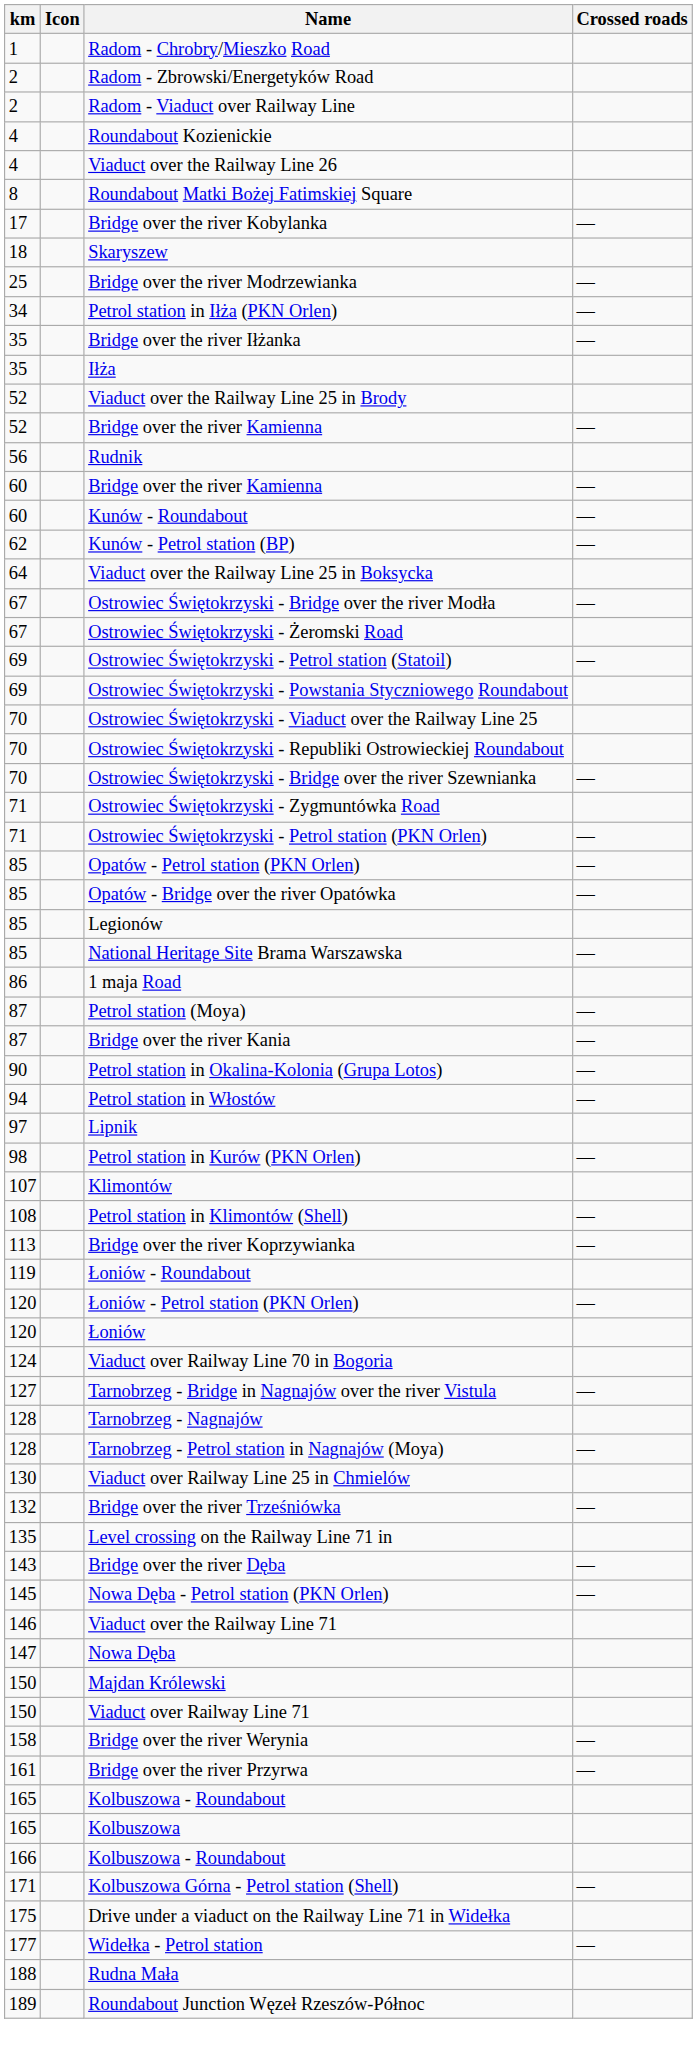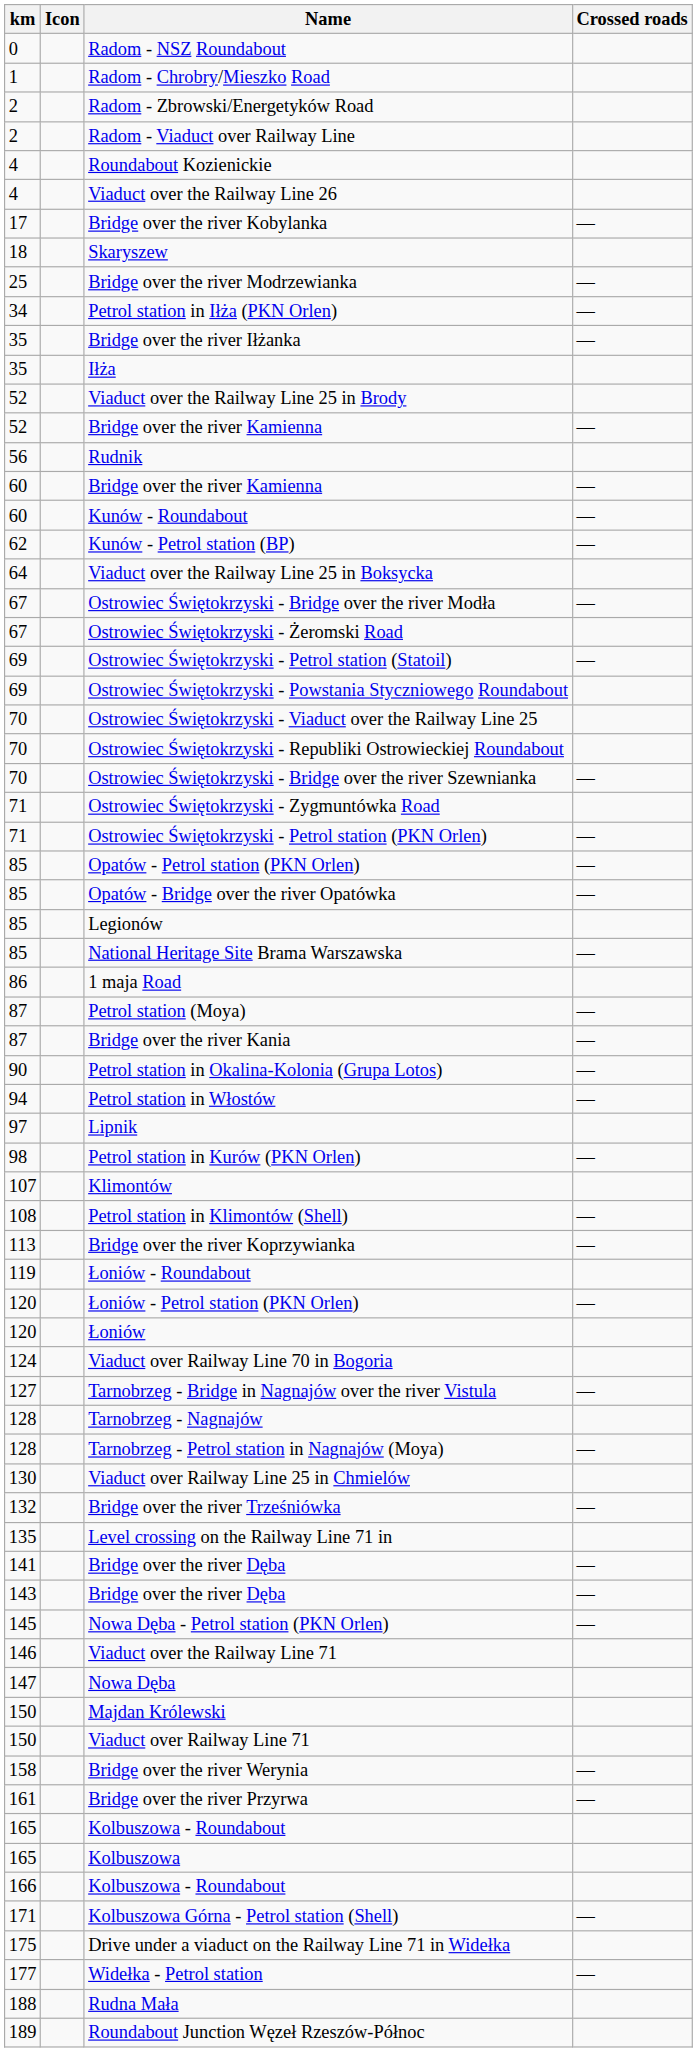 <table class=wikitable>
 <tr>
 <th>km</th>
 <th>Icon</th>
 <th>Name</th>
 <th>Crossed roads</th>
+</tr>
+<tr>
+<td>0</td>
+<td></td>
+<td><a href='#'>Radom</a> - <a href='#'>NSZ</a> <a href='#'>Roundabout</a></td>
+<td> </td>
 </tr>
 <tr>
 <td>1</td>
 <td></td>
 <td><a href='#'>Radom</a> - <a href='#'>Chrobry</a>/<a href='#'>Mieszko</a> <a href='#'>Road</a></td>
 <td></td>
 </tr>
 <tr>
 <td>2</td>
 <td></td>
 <td><a href='#'>Radom</a> - Zbrowski/Energetyków Road</td>
 <td></td>
 </tr>
 <tr>
 <td>2</td>
 <td></td>
 <td><a href='#'>Radom</a> - <a href='#'>Viaduct</a> over Railway Line</td>
 <td></td>
 </tr>
 <tr>
 <td>4</td>
 <td></td>
 <td><a href='#'>Roundabout</a> Kozienickie</td>
 <td> </td>
 </tr>
 <tr>
 <td>4</td>
 <td></td>
 <td><a href='#'>Viaduct</a> over the Railway Line 26</td>
-<td></td>
-</tr>
-<tr>
-<td>8</td>
-<td></td>
-<td><a href='#'>Roundabout</a> <a href='#'>Matki Bożej Fatimskiej</a> Square</td>
 <td></td>
 </tr>
 <tr>
 <td>17</td>
 <td></td>
 <td><a href='#'>Bridge</a> over the river Kobylanka</td>
 <td>—</td>
 </tr>
 <tr>
 <td>18</td>
 <td></td>
 <td><a href='#'>Skaryszew</a></td>
 <td> </td>
 </tr>
 <tr>
 <td>25</td>
 <td></td>
 <td><a href='#'>Bridge</a> over the river Modrzewianka</td>
 <td>—</td>
 </tr>
 <tr>
 <td>34</td>
 <td></td>
 <td><a href='#'>Petrol station</a> in <a href='#'>Iłża</a> (<a href='#'>PKN Orlen</a>)</td>
 <td>—</td>
 </tr>
 <tr>
 <td>35</td>
 <td></td>
 <td><a href='#'>Bridge</a> over the river Iłżanka</td>
 <td>—</td>
 </tr>
 <tr>
 <td>35</td>
 <td></td>
 <td><a href='#'>Iłża</a></td>
 <td></td>
 </tr>
 <tr>
 <td>52</td>
 <td></td>
 <td><a href='#'>Viaduct</a> over the Railway Line 25 in <a href='#'>Brody</a></td>
 <td></td>
 </tr>
 <tr>
 <td>52</td>
 <td></td>
 <td><a href='#'>Bridge</a> over the river <a href='#'>Kamienna</a></td>
 <td>—</td>
 </tr>
 <tr>
 <td>56</td>
 <td></td>
 <td><a href='#'>Rudnik</a></td>
 <td></td>
 </tr>
 <tr>
 <td>60</td>
 <td></td>
 <td><a href='#'>Bridge</a> over the river <a href='#'>Kamienna</a></td>
 <td>—</td>
 </tr>
 <tr>
 <td>60</td>
 <td></td>
 <td><a href='#'>Kunów</a> - <a href='#'>Roundabout</a></td>
 <td>—</td>
 </tr>
 <tr>
 <td>62</td>
 <td></td>
 <td><a href='#'>Kunów</a> - <a href='#'>Petrol station</a> (<a href='#'>BP</a>)</td>
 <td>—</td>
 </tr>
 <tr>
 <td>64</td>
 <td></td>
 <td><a href='#'>Viaduct</a> over the Railway Line 25 in <a href='#'>Boksycka</a></td>
 <td></td>
 </tr>
 <tr>
 <td>67</td>
 <td></td>
 <td><a href='#'>Ostrowiec Świętokrzyski</a> - <a href='#'>Bridge</a> over the river Modła</td>
 <td>—</td>
 </tr>
 <tr>
 <td>67</td>
 <td></td>
 <td><a href='#'>Ostrowiec Świętokrzyski</a> -  Żeromski <a href='#'>Road</a></td>
 <td></td>
 </tr>
 <tr>
 <td>69</td>
 <td></td>
 <td><a href='#'>Ostrowiec Świętokrzyski</a> - <a href='#'>Petrol station</a> (<a href='#'>Statoil</a>)</td>
 <td>—</td>
 </tr>
 <tr>
 <td>69</td>
 <td></td>
 <td><a href='#'>Ostrowiec Świętokrzyski</a> - <a href='#'>Powstania Styczniowego</a> <a href='#'>Roundabout</a></td>
 <td></td>
 </tr>
 <tr>
 <td>70</td>
 <td></td>
 <td><a href='#'>Ostrowiec Świętokrzyski</a> - <a href='#'>Viaduct</a> over the Railway Line 25</td>
 <td></td>
 </tr>
 <tr>
 <td>70</td>
 <td></td>
 <td><a href='#'>Ostrowiec Świętokrzyski</a> - Republiki Ostrowieckiej <a href='#'>Roundabout</a></td>
 <td></td>
 </tr>
 <tr>
 <td>70</td>
 <td></td>
 <td><a href='#'>Ostrowiec Świętokrzyski</a> - <a href='#'>Bridge</a> over the river Szewnianka</td>
 <td>—</td>
 </tr>
 <tr>
 <td>71</td>
 <td></td>
 <td><a href='#'>Ostrowiec Świętokrzyski</a> - Zygmuntówka <a href='#'>Road</a></td>
 <td> </td>
 </tr>
 <tr>
 <td>71</td>
 <td></td>
 <td><a href='#'>Ostrowiec Świętokrzyski</a> - <a href='#'>Petrol station</a> (<a href='#'>PKN Orlen</a>)</td>
 <td>—</td>
 </tr>
 <tr>
 <td>85</td>
 <td></td>
 <td><a href='#'>Opatów</a> - <a href='#'>Petrol station</a> (<a href='#'>PKN Orlen</a>)</td>
 <td>—</td>
 </tr>
 <tr>
 <td>85</td>
 <td></td>
 <td><a href='#'>Opatów</a> - <a href='#'>Bridge</a> over the river Opatówka</td>
 <td>—</td>
 </tr>
 <tr>
 <td>85</td>
 <td></td>
 <td>Legionów</td>
 <td> </td>
 </tr>
 <tr>
 <td>85</td>
 <td></td>
 <td><a href='#'>National Heritage Site</a> Brama Warszawska</td>
 <td>—</td>
 </tr>
 <tr>
 <td>86</td>
 <td></td>
 <td>1 maja <a href='#'>Road</a></td>
 <td> </td>
 </tr>
 <tr>
 <td>87</td>
 <td></td>
 <td><a href='#'>Petrol station</a> (Moya)</td>
 <td>—</td>
 </tr>
 <tr>
 <td>87</td>
 <td></td>
 <td><a href='#'>Bridge</a> over the river Kania</td>
 <td>—</td>
 </tr>
 <tr>
 <td>90</td>
 <td></td>
 <td><a href='#'>Petrol station</a> in <a href='#'>Okalina-Kolonia</a> (<a href='#'>Grupa Lotos</a>)</td>
 <td>—</td>
 </tr>
 <tr>
 <td>94</td>
 <td></td>
 <td><a href='#'>Petrol station</a> in <a href='#'>Włostów</a></td>
 <td>—</td>
 </tr>
 <tr>
 <td>97</td>
 <td></td>
 <td><a href='#'>Lipnik</a></td>
 <td></td>
 </tr>
 <tr>
 <td>98</td>
 <td></td>
 <td><a href='#'>Petrol station</a> in <a href='#'>Kurów</a> (<a href='#'>PKN Orlen</a>)</td>
 <td>—</td>
 </tr>
 <tr>
 <td>107</td>
 <td></td>
 <td><a href='#'>Klimontów</a></td>
 <td></td>
 </tr>
 <tr>
 <td>108</td>
 <td></td>
 <td><a href='#'>Petrol station</a> in <a href='#'>Klimontów</a> (<a href='#'>Shell</a>)</td>
 <td>—</td>
 </tr>
 <tr>
 <td>113</td>
 <td></td>
 <td><a href='#'>Bridge</a> over the river Koprzywianka</td>
 <td>—</td>
 </tr>
 <tr>
 <td>119</td>
 <td></td>
 <td><a href='#'>Łoniów</a> - <a href='#'>Roundabout</a></td>
 <td></td>
 </tr>
 <tr>
 <td>120</td>
 <td></td>
 <td><a href='#'>Łoniów</a> - <a href='#'>Petrol station</a> (<a href='#'>PKN Orlen</a>)</td>
 <td>—</td>
 </tr>
 <tr>
 <td>120</td>
 <td></td>
 <td><a href='#'>Łoniów</a></td>
 <td></td>
 </tr>
 <tr>
 <td>124</td>
 <td></td>
 <td><a href='#'>Viaduct</a> over Railway Line 70 in <a href='#'>Bogoria</a></td>
 <td></td>
 </tr>
 <tr>
 <td>127</td>
 <td></td>
 <td><a href='#'>Tarnobrzeg</a> - <a href='#'>Bridge</a> in <a href='#'>Nagnajów</a> over the river <a href='#'>Vistula</a></td>
 <td>—</td>
 </tr>
 <tr>
 <td>128</td>
 <td></td>
 <td><a href='#'>Tarnobrzeg</a> - <a href='#'>Nagnajów</a></td>
 <td> </td>
 </tr>
 <tr>
 <td>128</td>
 <td></td>
 <td><a href='#'>Tarnobrzeg</a> - <a href='#'>Petrol station</a> in <a href='#'>Nagnajów</a> (Moya)</td>
 <td>—</td>
 </tr>
 <tr>
 <td>130</td>
 <td></td>
 <td><a href='#'>Viaduct</a> over Railway Line 25 in <a href='#'>Chmielów</a></td>
 <td></td>
 </tr>
 <tr>
 <td>132</td>
 <td></td>
 <td><a href='#'>Bridge</a> over the river <a href='#'>Trześniówka</a></td>
 <td>—</td>
 </tr>
 <tr>
 <td>135</td>
 <td></td>
 <td><a href='#'>Level crossing</a> on the Railway Line 71 in</td>
 <td></td>
 </tr>
 <tr>
+<td>141</td>
+<td></td>
+<td><a href='#'>Bridge</a> over the river <a href='#'>Dęba</a></td>
+<td>—</td>
+</tr>
+<tr>
 <td>143</td>
 <td></td>
 <td><a href='#'>Bridge</a> over the river <a href='#'>Dęba</a></td>
 <td>—</td>
 </tr>
 <tr>
 <td>145</td>
 <td></td>
 <td><a href='#'>Nowa Dęba</a> - <a href='#'>Petrol station</a> (<a href='#'>PKN Orlen</a>)</td>
 <td>—</td>
 </tr>
 <tr>
 <td>146</td>
 <td></td>
 <td><a href='#'>Viaduct</a> over the Railway Line 71</td>
 <td></td>
 </tr>
 <tr>
 <td>147</td>
 <td></td>
 <td><a href='#'>Nowa Dęba</a></td>
 <td></td>
 </tr>
 <tr>
 <td>150</td>
 <td></td>
 <td><a href='#'>Majdan Królewski</a></td>
 <td></td>
 </tr>
 <tr>
 <td>150</td>
 <td></td>
 <td><a href='#'>Viaduct</a> over Railway Line 71</td>
 <td></td>
 </tr>
 <tr>
 <td>158</td>
 <td></td>
 <td><a href='#'>Bridge</a> over the river  Werynia</td>
 <td>—</td>
 </tr>
 <tr>
 <td>161</td>
 <td></td>
 <td><a href='#'>Bridge</a> over the river Przyrwa</td>
 <td>—</td>
 </tr>
 <tr>
 <td>165</td>
 <td></td>
 <td><a href='#'>Kolbuszowa</a> - <a href='#'>Roundabout</a></td>
 <td></td>
 </tr>
 <tr>
 <td>165</td>
 <td></td>
 <td><a href='#'>Kolbuszowa</a></td>
 <td></td>
 </tr>
 <tr>
 <td>166</td>
 <td></td>
 <td><a href='#'>Kolbuszowa</a> - <a href='#'>Roundabout</a></td>
 <td></td>
 </tr>
 <tr>
 <td>171</td>
 <td></td>
 <td><a href='#'>Kolbuszowa Górna</a> - <a href='#'>Petrol station</a> (<a href='#'>Shell</a>)</td>
 <td>—</td>
 </tr>
 <tr>
 <td>175</td>
 <td></td>
 <td>Drive under a viaduct on the Railway Line 71 in <a href='#'>Widełka</a></td>
 <td></td>
 </tr>
 <tr>
 <td>177</td>
 <td></td>
 <td><a href='#'>Widełka</a> - <a href='#'>Petrol station</a></td>
 <td>—</td>
 </tr>
 <tr>
 <td>188</td>
 <td></td>
 <td><a href='#'>Rudna Mała</a></td>
 <td></td>
 </tr>
 <tr>
 <td>189</td>
 <td></td>
 <td><a href='#'>Roundabout</a> Junction Węzeł Rzeszów-Północ</td>
 <td></td>
 </tr>
 </table>
